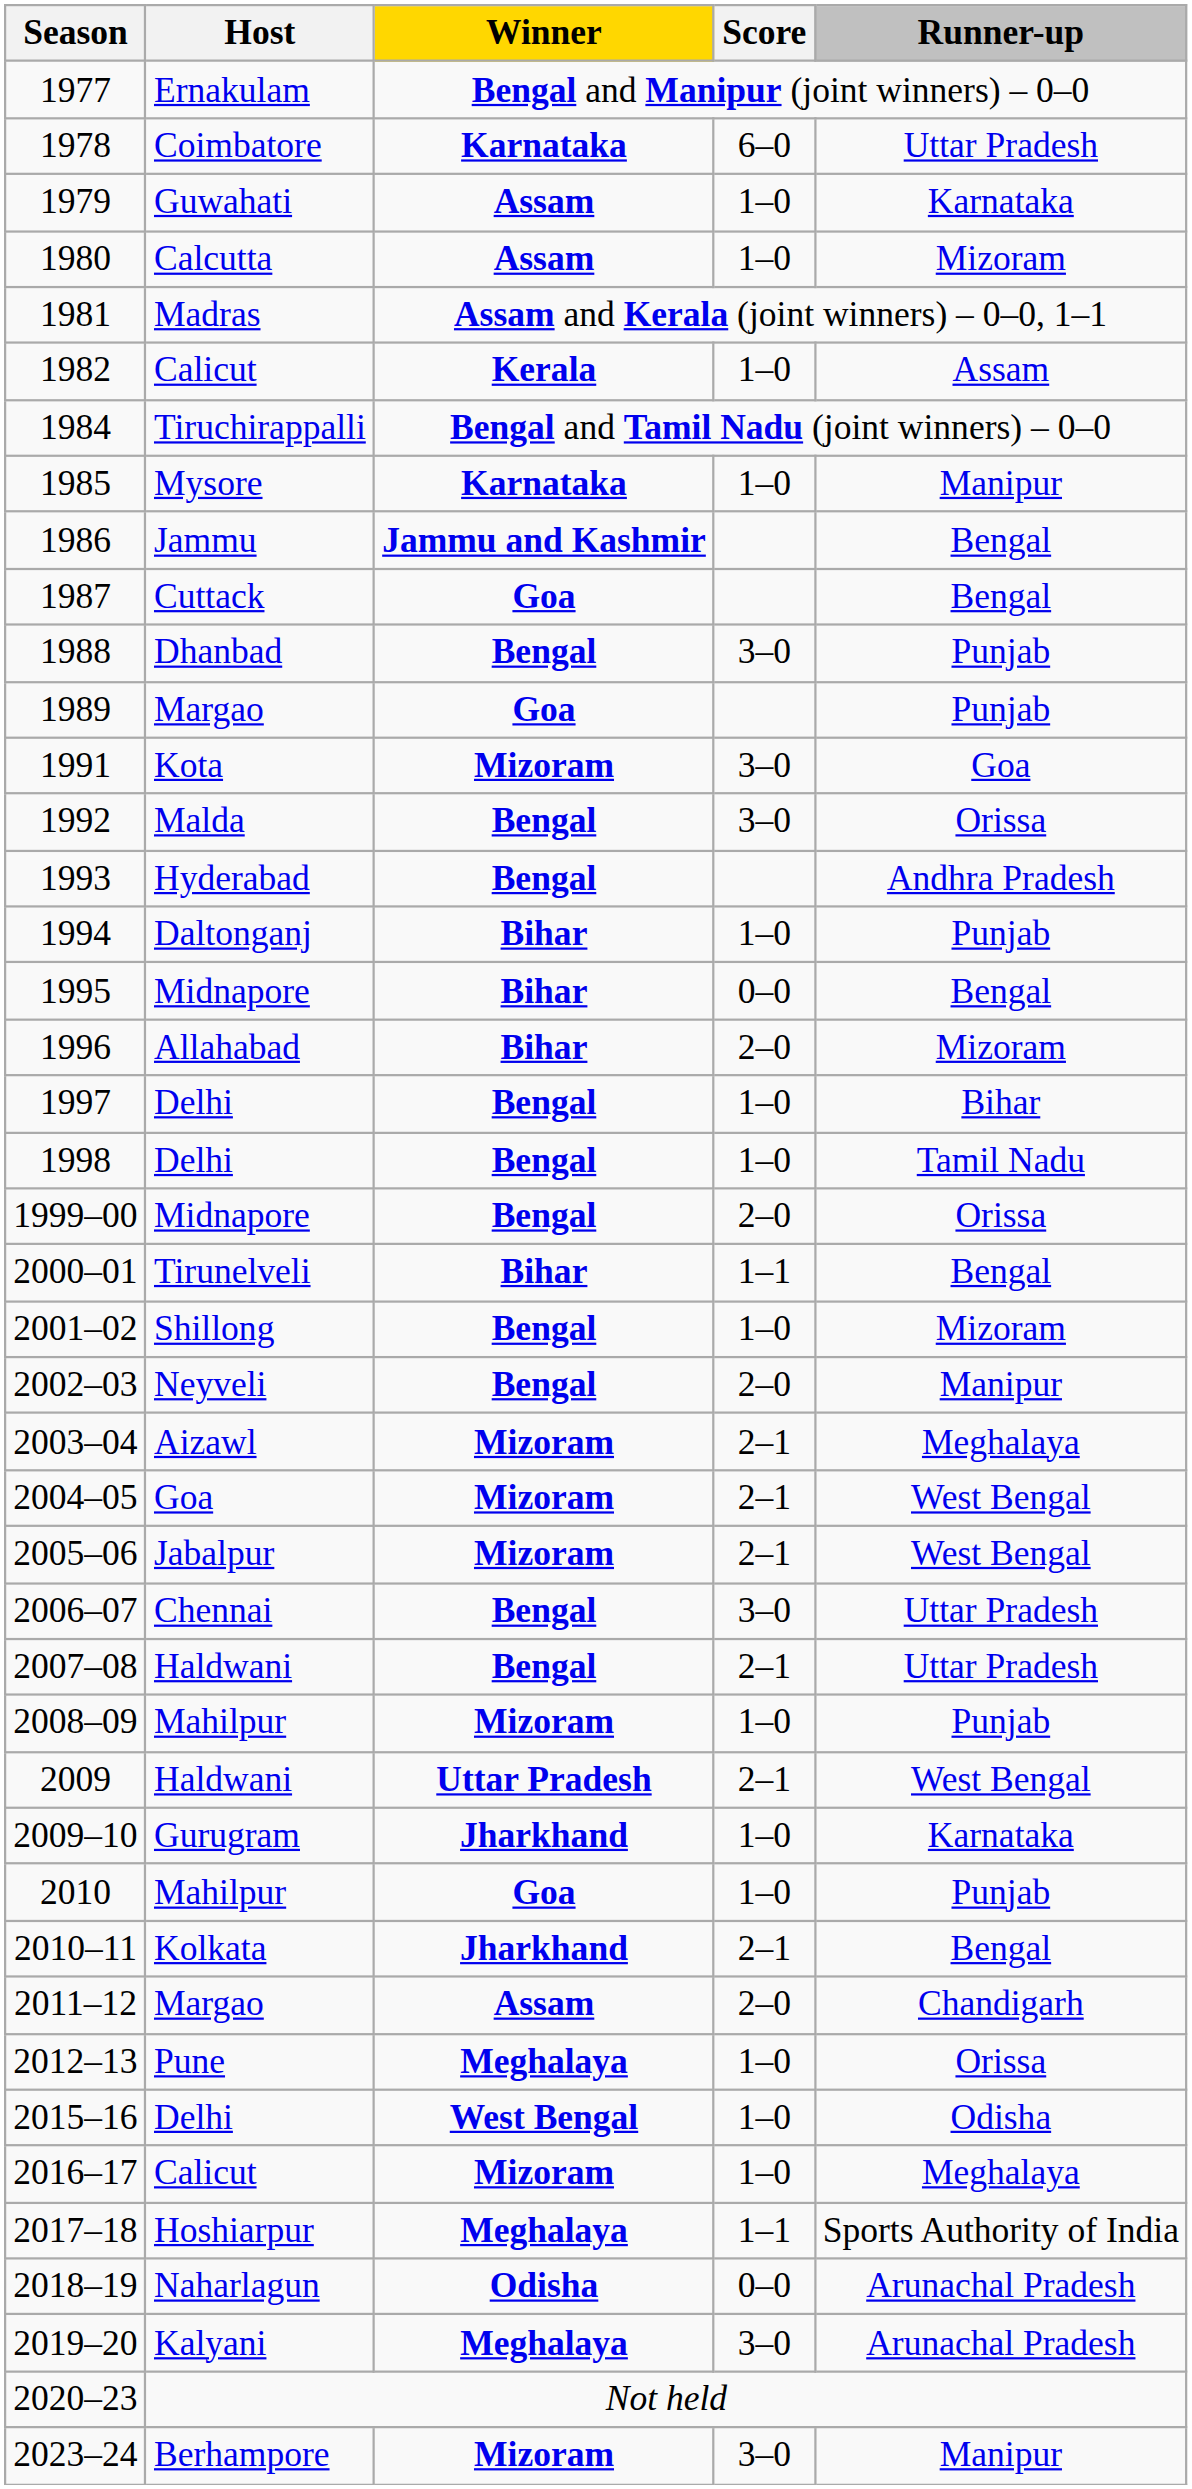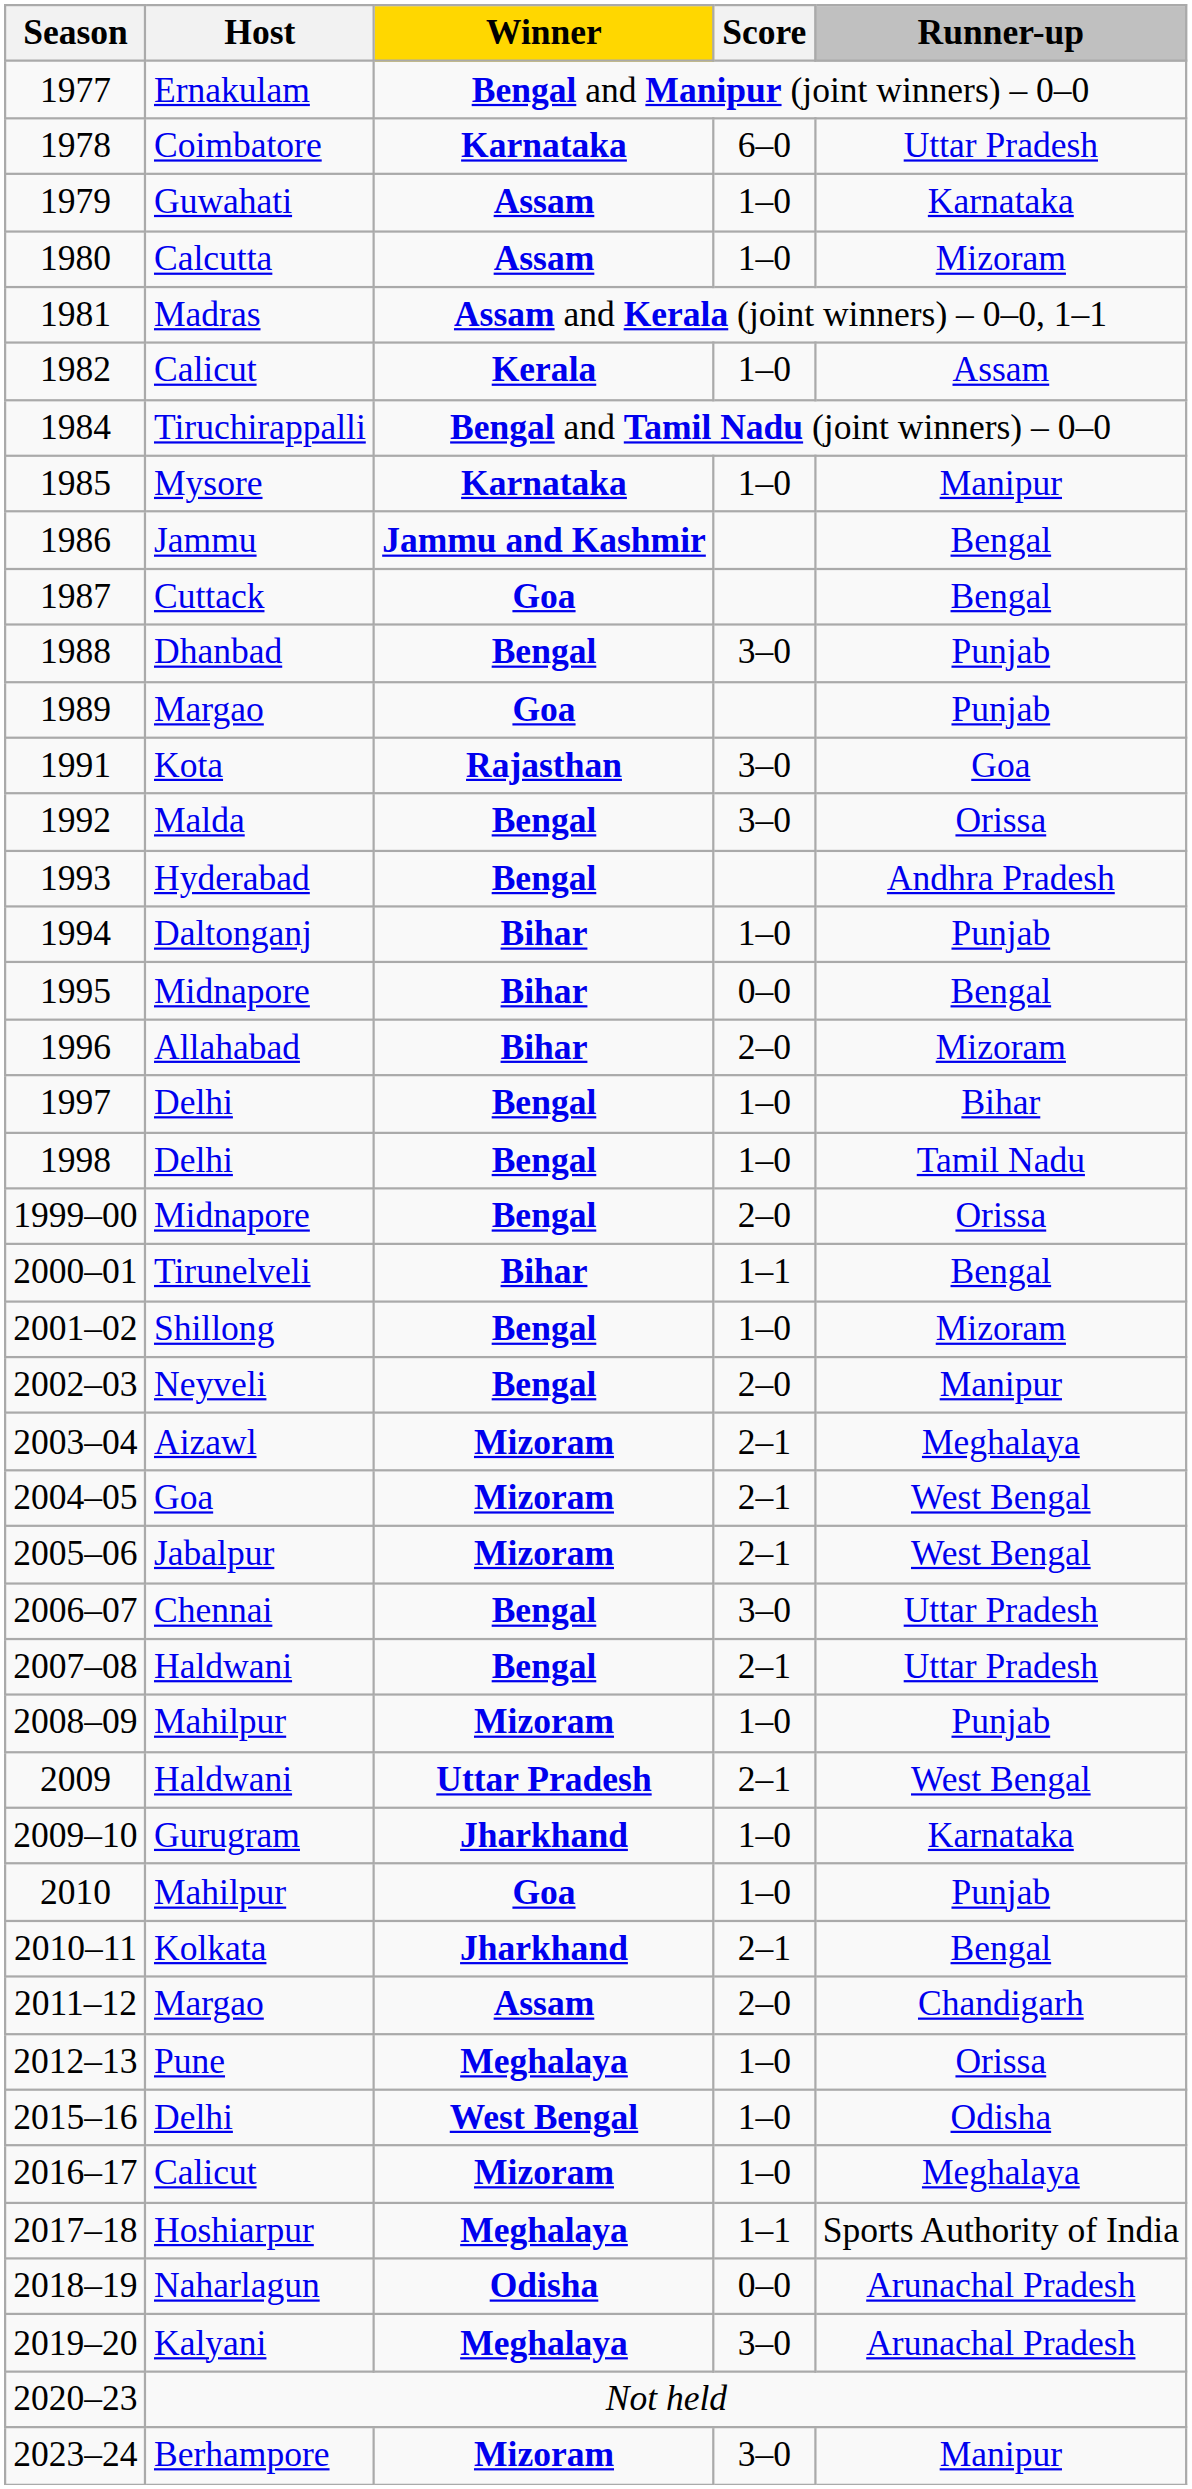 <table class="wikitable sortable" style="text-align:center">
 <tr>
 <th>Season</th>
 <th>Host</th>
 <th style="background:gold">Winner</th>
 <th>Score</th>
 <th style="background:silver">Runner-up</th>
 </tr>
 <tr>
 <td>1977</td>
 <td align=left><a href='#'>Ernakulam</a></td>
 <td colspan="3"><strong><a href='#'>Bengal</a></strong> and <strong><a href='#'>Manipur</a></strong> (joint winners) – 0–0</td>
 </tr>
 <tr>
 <td>1978</td>
 <td align=left><a href='#'>Coimbatore</a></td>
 <td><strong><a href='#'>Karnataka</a></strong></td>
 <td>6–0</td>
 <td><a href='#'>Uttar Pradesh</a></td>
 </tr>
 <tr>
 <td>1979</td>
 <td align=left><a href='#'>Guwahati</a></td>
 <td><strong><a href='#'>Assam</a></strong></td>
 <td>1–0</td>
 <td><a href='#'>Karnataka</a></td>
 </tr>
 <tr>
 <td>1980</td>
 <td align=left><a href='#'>Calcutta</a></td>
 <td><strong><a href='#'>Assam</a></strong></td>
 <td>1–0</td>
 <td><a href='#'>Mizoram</a></td>
 </tr>
 <tr>
 <td>1981</td>
 <td align=left><a href='#'>Madras</a></td>
 <td colspan="3"><strong><a href='#'>Assam</a></strong> and <strong><a href='#'>Kerala</a></strong> (joint winners) – 0–0, 1–1</td>
 </tr>
 <tr>
 <td>1982</td>
 <td align=left><a href='#'>Calicut</a></td>
 <td><strong><a href='#'>Kerala</a></strong></td>
 <td>1–0</td>
 <td><a href='#'>Assam</a></td>
 </tr>
 <tr>
 <td>1984</td>
 <td align=left><a href='#'>Tiruchirappalli</a></td>
 <td colspan="3"><strong><a href='#'>Bengal</a></strong> and <strong><a href='#'>Tamil Nadu</a></strong> (joint winners) – 0–0</td>
 </tr>
 <tr>
 <td>1985</td>
 <td align=left><a href='#'>Mysore</a></td>
 <td><strong><a href='#'>Karnataka</a></strong></td>
 <td>1–0</td>
 <td><a href='#'>Manipur</a></td>
 </tr>
 <tr>
 <td>1986</td>
 <td align=left><a href='#'>Jammu</a></td>
 <td><strong><a href='#'>Jammu and Kashmir</a></strong></td>
 <td></td>
 <td><a href='#'>Bengal</a></td>
 </tr>
 <tr>
 <td>1987</td>
 <td align=left><a href='#'>Cuttack</a></td>
 <td><strong><a href='#'>Goa</a></strong></td>
 <td></td>
 <td><a href='#'>Bengal</a></td>
 </tr>
 <tr>
 <td>1988</td>
 <td align=left><a href='#'>Dhanbad</a></td>
 <td><strong><a href='#'>Bengal</a></strong></td>
 <td>3–0</td>
 <td><a href='#'>Punjab</a></td>
 </tr>
 <tr>
 <td>1989</td>
 <td align=left><a href='#'>Margao</a></td>
 <td><strong><a href='#'>Goa</a></strong></td>
 <td></td>
 <td><a href='#'>Punjab</a></td>
 </tr>
 <tr>
 <td>1991</td>
 <td align=left><a href='#'>Kota</a></td>
-<td><strong><a href='#'>Mizoram</a></strong></td>
+<td><strong><a href='#'>Rajasthan</a></strong></td>
 <td>3–0</td>
 <td><a href='#'>Goa</a></td>
 </tr>
 <tr>
 <td>1992</td>
 <td align=left><a href='#'>Malda</a></td>
 <td><strong><a href='#'>Bengal</a></strong></td>
 <td>3–0</td>
 <td><a href='#'>Orissa</a></td>
 </tr>
 <tr>
 <td>1993</td>
 <td align=left><a href='#'>Hyderabad</a></td>
 <td><strong><a href='#'>Bengal</a></strong></td>
 <td></td>
 <td><a href='#'>Andhra Pradesh</a></td>
 </tr>
 <tr>
 <td>1994</td>
 <td align=left><a href='#'>Daltonganj</a></td>
 <td><strong><a href='#'>Bihar</a></strong></td>
 <td>1–0</td>
 <td><a href='#'>Punjab</a></td>
 </tr>
 <tr>
 <td>1995</td>
 <td align=left><a href='#'>Midnapore</a></td>
 <td><strong><a href='#'>Bihar</a></strong></td>
 <td>0–0 </td>
 <td><a href='#'>Bengal</a></td>
 </tr>
 <tr>
 <td>1996</td>
 <td align=left><a href='#'>Allahabad</a></td>
 <td><strong><a href='#'>Bihar</a></strong></td>
 <td>2–0</td>
 <td><a href='#'>Mizoram</a></td>
 </tr>
 <tr>
 <td>1997</td>
 <td align=left><a href='#'>Delhi</a></td>
 <td><strong><a href='#'>Bengal</a></strong></td>
 <td>1–0</td>
 <td><a href='#'>Bihar</a></td>
 </tr>
 <tr>
 <td>1998</td>
 <td align=left><a href='#'>Delhi</a></td>
 <td><strong><a href='#'>Bengal</a></strong></td>
 <td>1–0</td>
 <td><a href='#'>Tamil Nadu</a></td>
 </tr>
 <tr>
 <td>1999–00</td>
 <td align=left><a href='#'>Midnapore</a></td>
 <td><strong><a href='#'>Bengal</a></strong></td>
 <td>2–0</td>
 <td><a href='#'>Orissa</a></td>
 </tr>
 <tr>
 <td>2000–01</td>
 <td align=left><a href='#'>Tirunelveli</a></td>
 <td><strong><a href='#'>Bihar</a></strong></td>
 <td>1–1 </td>
 <td><a href='#'>Bengal</a></td>
 </tr>
 <tr>
 <td>2001–02</td>
 <td align=left><a href='#'>Shillong</a></td>
 <td><strong><a href='#'>Bengal</a></strong></td>
 <td>1–0</td>
 <td><a href='#'>Mizoram</a></td>
 </tr>
 <tr>
 <td>2002–03</td>
 <td align=left><a href='#'>Neyveli</a></td>
 <td><strong><a href='#'>Bengal</a></strong></td>
 <td>2–0</td>
 <td><a href='#'>Manipur</a></td>
 </tr>
 <tr>
 <td>2003–04</td>
 <td align=left><a href='#'>Aizawl</a></td>
 <td><strong><a href='#'>Mizoram</a></strong></td>
 <td>2–1</td>
 <td><a href='#'>Meghalaya</a></td>
 </tr>
 <tr>
 <td>2004–05</td>
 <td align=left><a href='#'>Goa</a></td>
 <td><strong><a href='#'>Mizoram</a></strong></td>
 <td>2–1</td>
 <td><a href='#'>West Bengal</a></td>
 </tr>
 <tr>
 <td>2005–06</td>
 <td align=left><a href='#'>Jabalpur</a></td>
 <td><strong><a href='#'>Mizoram</a></strong></td>
 <td>2–1</td>
 <td><a href='#'>West Bengal</a></td>
 </tr>
 <tr>
 <td>2006–07</td>
 <td align=left><a href='#'>Chennai</a></td>
 <td><strong><a href='#'>Bengal</a></strong></td>
 <td>3–0</td>
 <td><a href='#'>Uttar Pradesh</a></td>
 </tr>
 <tr>
 <td>2007–08</td>
 <td align=left><a href='#'>Haldwani</a></td>
 <td><strong><a href='#'>Bengal</a></strong></td>
 <td>2–1</td>
 <td><a href='#'>Uttar Pradesh</a></td>
 </tr>
 <tr>
 <td>2008–09</td>
 <td align=left><a href='#'>Mahilpur</a></td>
 <td><strong><a href='#'>Mizoram</a></strong></td>
 <td>1–0</td>
 <td><a href='#'>Punjab</a></td>
 </tr>
 <tr>
 <td>2009</td>
 <td align=left><a href='#'>Haldwani</a></td>
 <td><strong><a href='#'>Uttar Pradesh</a></strong></td>
 <td>2–1</td>
 <td><a href='#'>West Bengal</a></td>
 </tr>
 <tr>
 <td>2009–10</td>
 <td align=left><a href='#'>Gurugram</a></td>
 <td><strong><a href='#'>Jharkhand</a></strong></td>
 <td>1–0</td>
 <td><a href='#'>Karnataka</a></td>
 </tr>
 <tr>
 <td>2010</td>
 <td align=left><a href='#'>Mahilpur</a></td>
 <td><strong><a href='#'>Goa</a></strong></td>
 <td>1–0</td>
 <td><a href='#'>Punjab</a></td>
 </tr>
 <tr>
 <td>2010–11</td>
 <td align=left><a href='#'>Kolkata</a></td>
 <td><strong><a href='#'>Jharkhand</a></strong></td>
 <td>2–1</td>
 <td><a href='#'>Bengal</a></td>
 </tr>
 <tr>
 <td>2011–12</td>
 <td align=left><a href='#'>Margao</a></td>
 <td><strong><a href='#'>Assam</a></strong></td>
 <td>2–0</td>
 <td><a href='#'>Chandigarh</a></td>
 </tr>
 <tr>
 <td>2012–13</td>
 <td align=left><a href='#'>Pune</a></td>
 <td><strong><a href='#'>Meghalaya</a></strong></td>
 <td>1–0</td>
 <td><a href='#'>Orissa</a></td>
 </tr>
 <tr>
 <td>2015–16</td>
 <td align=left><a href='#'>Delhi</a></td>
 <td><strong><a href='#'>West Bengal</a></strong></td>
 <td>1–0</td>
 <td><a href='#'>Odisha</a></td>
 </tr>
 <tr>
 <td>2016–17</td>
 <td align=left><a href='#'>Calicut</a></td>
 <td><strong><a href='#'>Mizoram</a></strong></td>
 <td>1–0</td>
 <td><a href='#'>Meghalaya</a></td>
 </tr>
 <tr>
 <td>2017–18</td>
 <td align=left><a href='#'>Hoshiarpur</a></td>
 <td><strong><a href='#'>Meghalaya</a></strong></td>
 <td>1–1 </td>
 <td>Sports Authority of India</td>
 </tr>
 <tr>
 <td>2018–19</td>
 <td align=left><a href='#'>Naharlagun</a></td>
 <td><strong><a href='#'>Odisha</a></strong></td>
 <td>0–0 </td>
 <td><a href='#'>Arunachal Pradesh</a></td>
 </tr>
 <tr>
 <td>2019–20</td>
 <td align=left><a href='#'>Kalyani</a></td>
 <td><strong><a href='#'>Meghalaya</a></strong></td>
 <td>3–0</td>
 <td><a href='#'>Arunachal Pradesh</a></td>
 </tr>
 <tr>
 <td>2020–23</td>
 <td colspan=4><em>Not held</em></td>
 </tr>
 <tr>
 <td>2023–24</td>
 <td align=left><a href='#'>Berhampore</a></td>
 <td><strong><a href='#'>Mizoram</a></strong></td>
 <td>3–0</td>
 <td><a href='#'>Manipur</a></td>
 </tr>
 </table>
